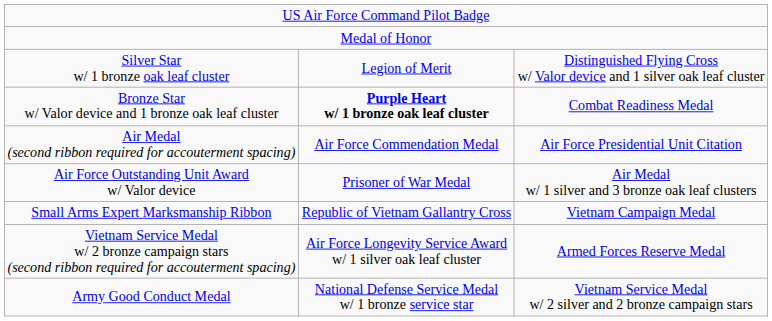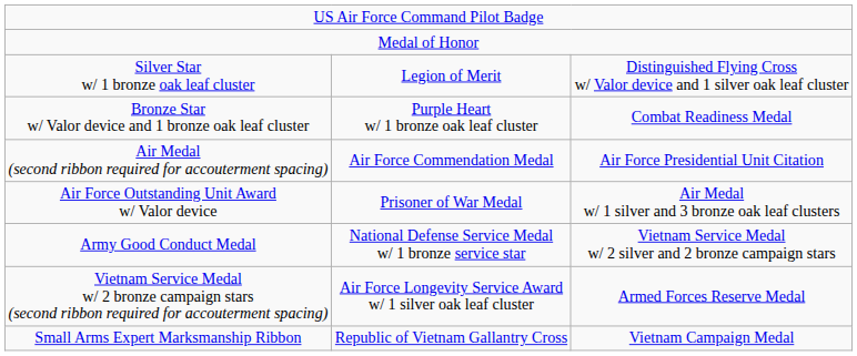 <table class="wikitable" style="margin:1em auto; text-align:center;">
 <tr>
 <td colspan="3"><a href='#'>US Air Force Command Pilot Badge</a></td>
 </tr>
 <tr>
 <td colspan="3"><a href='#'>Medal of Honor</a></td>
 </tr>
 <tr>
 <td><a href='#'>Silver Star</a><br>w/ 1 bronze <a href='#'>oak leaf cluster</a></td>
 <td><a href='#'>Legion of Merit</a></td>
 <td><a href='#'>Distinguished Flying Cross</a><br>w/ <a href='#'>Valor device</a> and 1 silver oak leaf cluster</td>
 </tr>
 <tr>
 <td><a href='#'>Bronze Star</a><br>w/ Valor device and 1 bronze oak leaf cluster</td>
-<td><strong><a href='#'>Purple Heart</a><br>w/ 1 bronze oak leaf cluster</strong></td>
+<td><a href='#'>Purple Heart</a><br>w/ 1 bronze oak leaf cluster</td>
 <td><a href='#'>Combat Readiness Medal</a></td>
 </tr>
 <tr>
 <td><a href='#'>Air Medal</a><br><em>(second ribbon required for accouterment spacing)</em></td>
 <td><a href='#'>Air Force Commendation Medal</a></td>
 <td><a href='#'>Air Force Presidential Unit Citation</a></td>
 </tr>
 <tr>
 <td><a href='#'>Air Force Outstanding Unit Award</a><br>w/ Valor device</td>
 <td><a href='#'>Prisoner of War Medal</a></td>
 <td><a href='#'>Air Medal</a><br>w/ 1 silver and 3 bronze oak leaf clusters</td>
 </tr>
 <tr>
-<td><a href='#'>Small Arms Expert Marksmanship Ribbon</a></td>
-<td><a href='#'>Republic of Vietnam Gallantry Cross</a></td>
-<td><a href='#'>Vietnam Campaign Medal</a></td>
+<td><a href='#'>Army Good Conduct Medal</a></td>
+<td><a href='#'>National Defense Service Medal</a><br>w/ 1 bronze <a href='#'>service star</a></td>
+<td><a href='#'>Vietnam Service Medal</a><br>w/ 2 silver and 2 bronze campaign stars</td>
 </tr>
 <tr>
 <td><a href='#'>Vietnam Service Medal</a><br>w/ 2 bronze campaign stars<br><em>(second ribbon required for accouterment spacing)</em></td>
 <td><a href='#'>Air Force Longevity Service Award</a><br>w/ 1 silver oak leaf cluster</td>
 <td><a href='#'>Armed Forces Reserve Medal</a></td>
 </tr>
 <tr>
-<td><a href='#'>Army Good Conduct Medal</a></td>
-<td><a href='#'>National Defense Service Medal</a><br>w/ 1 bronze <a href='#'>service star</a></td>
-<td><a href='#'>Vietnam Service Medal</a><br>w/ 2 silver and 2 bronze campaign stars</td>
+<td><a href='#'>Small Arms Expert Marksmanship Ribbon</a></td>
+<td><a href='#'>Republic of Vietnam Gallantry Cross</a></td>
+<td><a href='#'>Vietnam Campaign Medal</a></td>
 </tr>
 </table>
